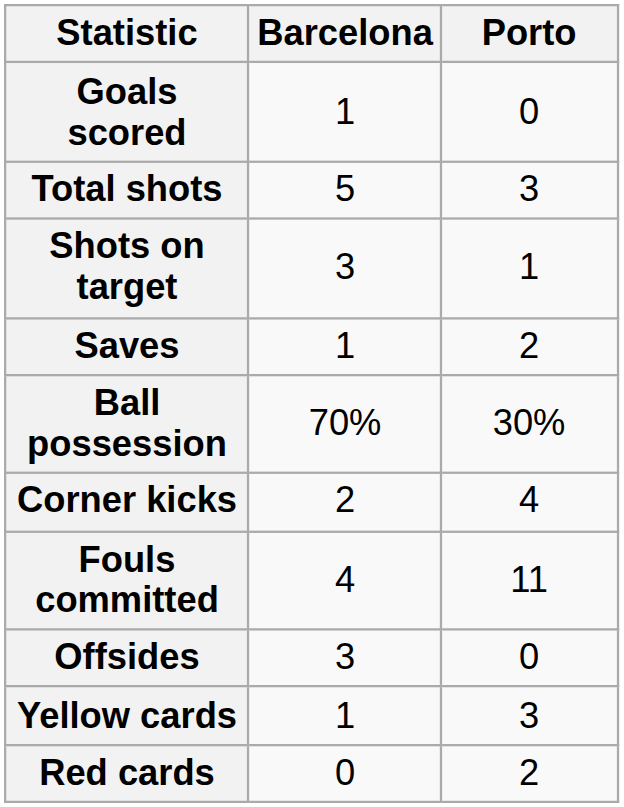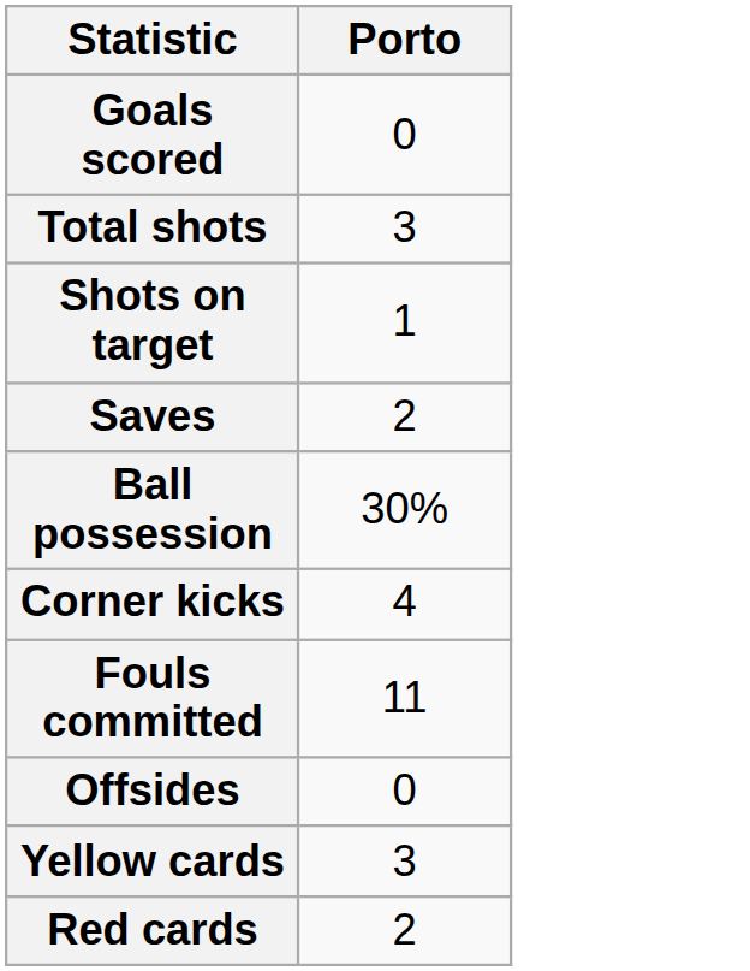 <table class="wikitable plainrowheaders" style="text-align:center">
 <tr>
 <th scope="col" style="width:100px">Statistic</th>
-<th scope="col" style="width:70px">Barcelona</th>
 <th scope="col" style="width:70px">Porto</th>
 </tr>
 <tr>
 <th scope=row>Goals scored</th>
-<td>1</td>
 <td>0</td>
 </tr>
 <tr>
 <th scope=row>Total shots</th>
-<td>5</td>
 <td>3</td>
 </tr>
 <tr>
 <th scope=row>Shots on target</th>
-<td>3</td>
 <td>1</td>
 </tr>
 <tr>
 <th scope=row>Saves</th>
-<td>1</td>
 <td>2</td>
 </tr>
 <tr>
 <th scope=row>Ball possession</th>
-<td>70%</td>
 <td>30%</td>
 </tr>
 <tr>
 <th scope=row>Corner kicks</th>
-<td>2</td>
 <td>4</td>
 </tr>
 <tr>
 <th scope=row>Fouls committed</th>
-<td>4</td>
 <td>11</td>
 </tr>
 <tr>
 <th scope=row>Offsides</th>
-<td>3</td>
 <td>0</td>
 </tr>
 <tr>
 <th scope=row>Yellow cards</th>
-<td>1</td>
 <td>3</td>
 </tr>
 <tr>
 <th scope=row>Red cards</th>
-<td>0</td>
 <td>2</td>
 </tr>
 </table>
